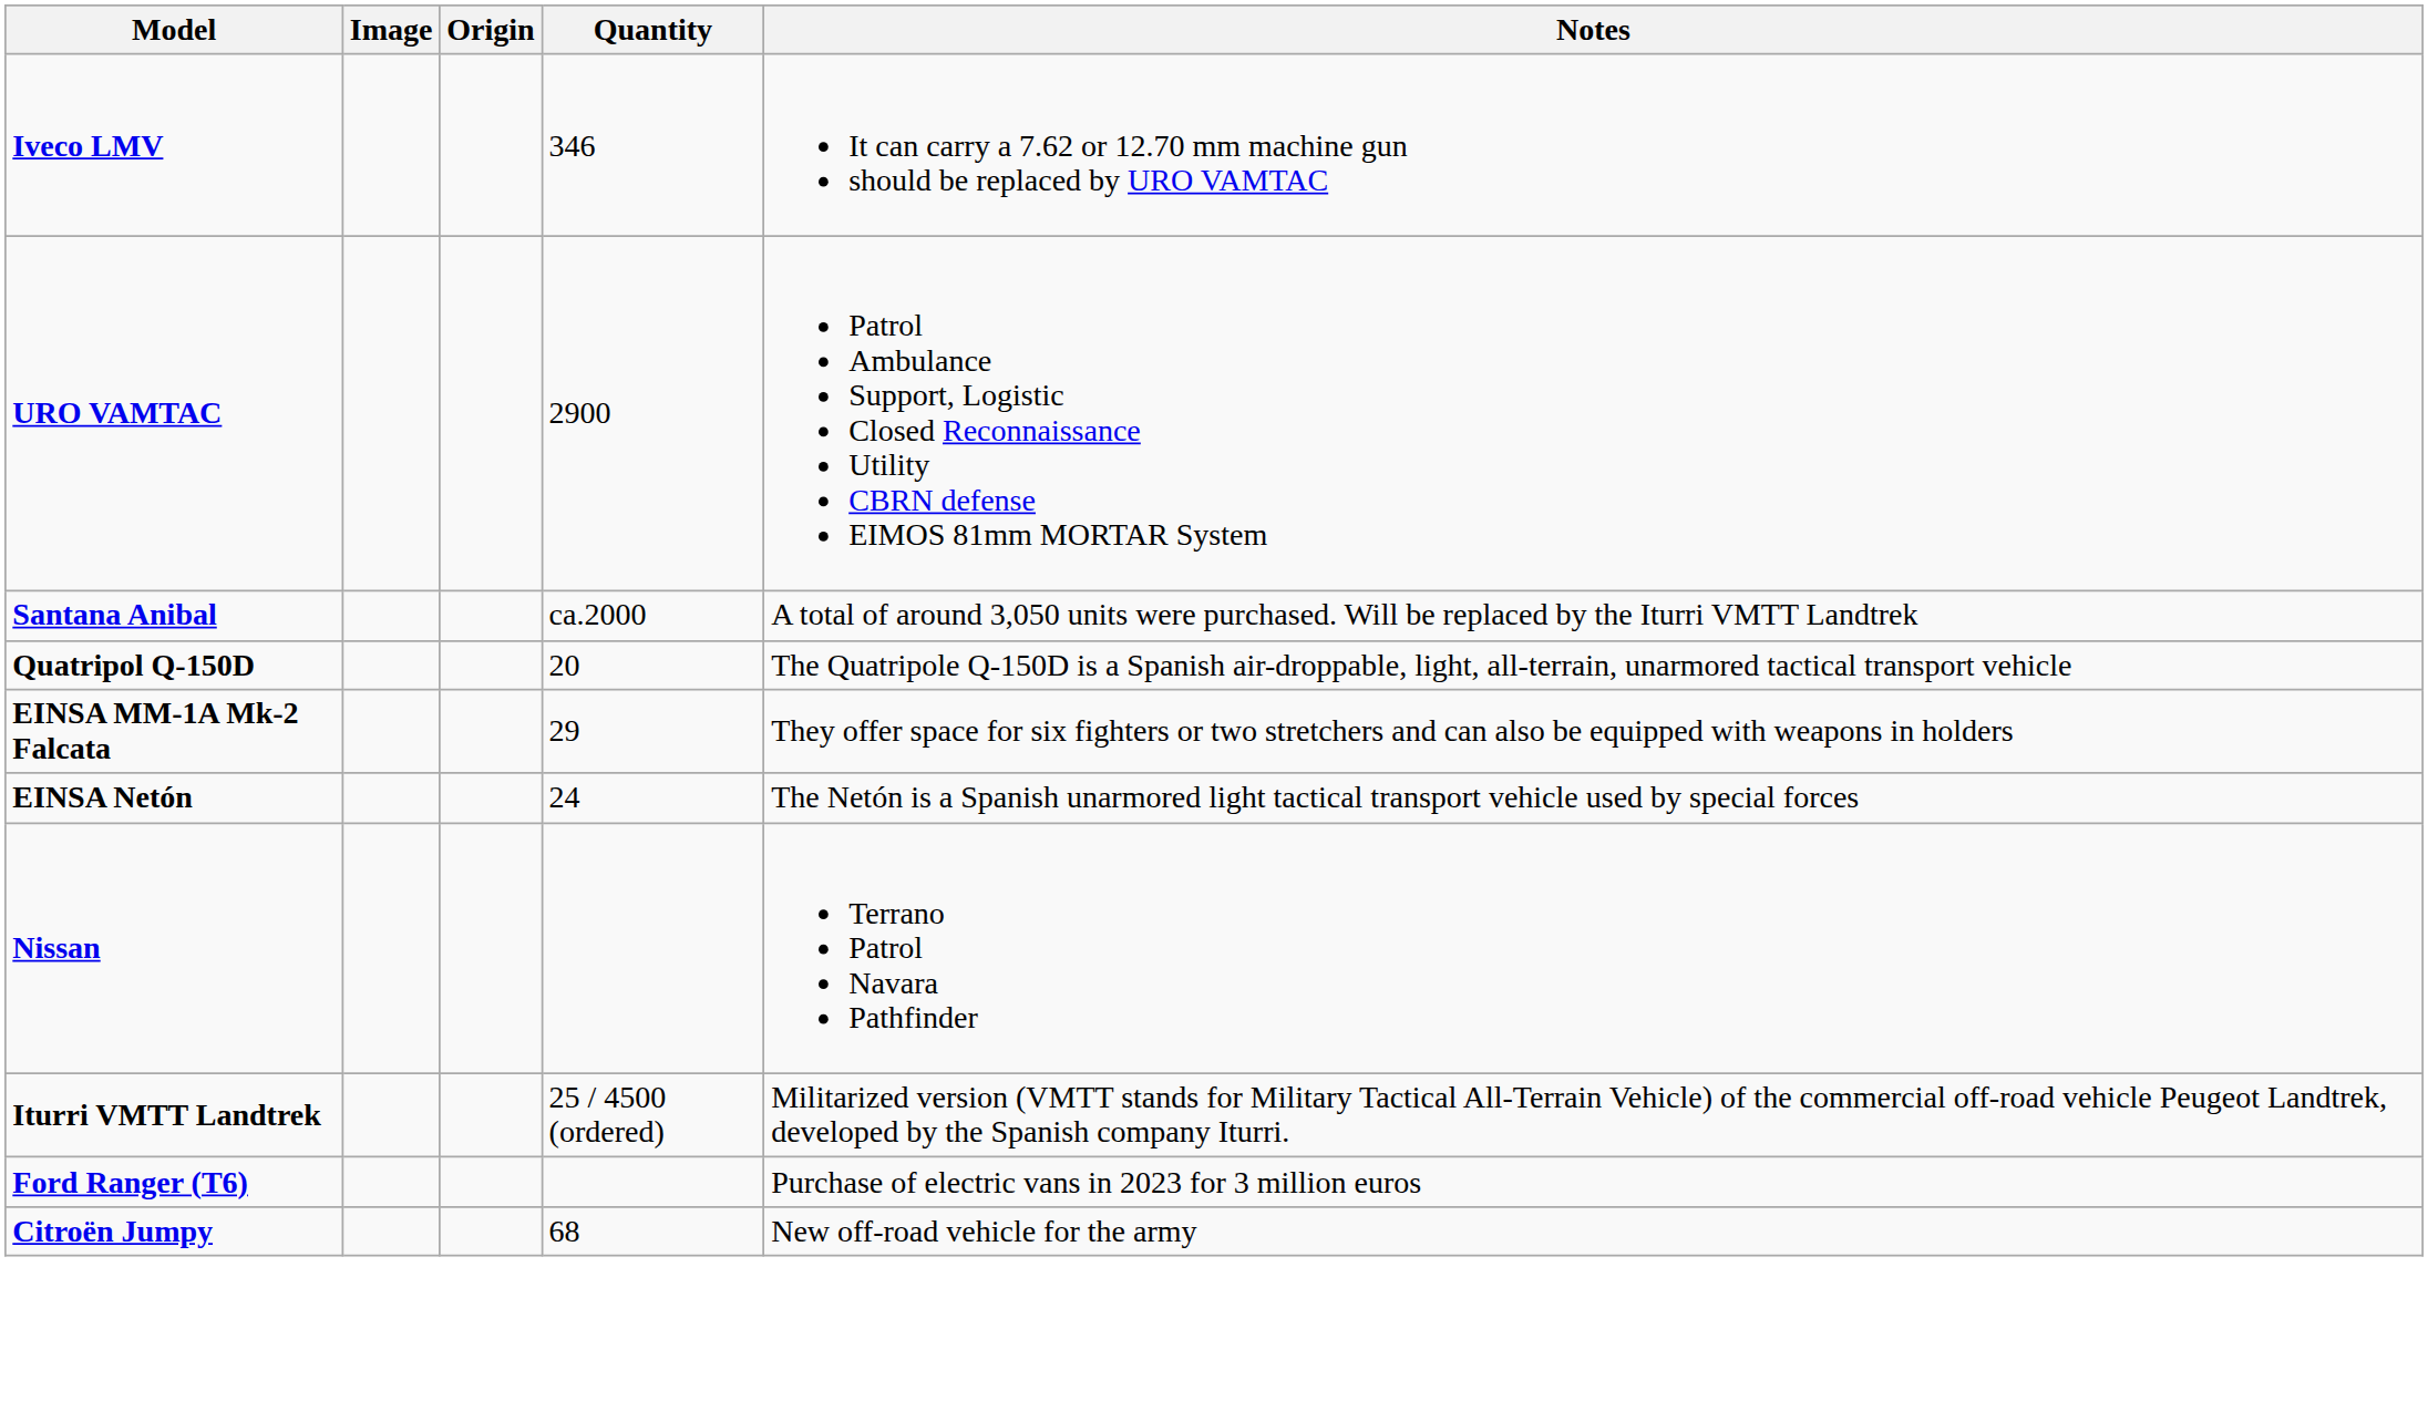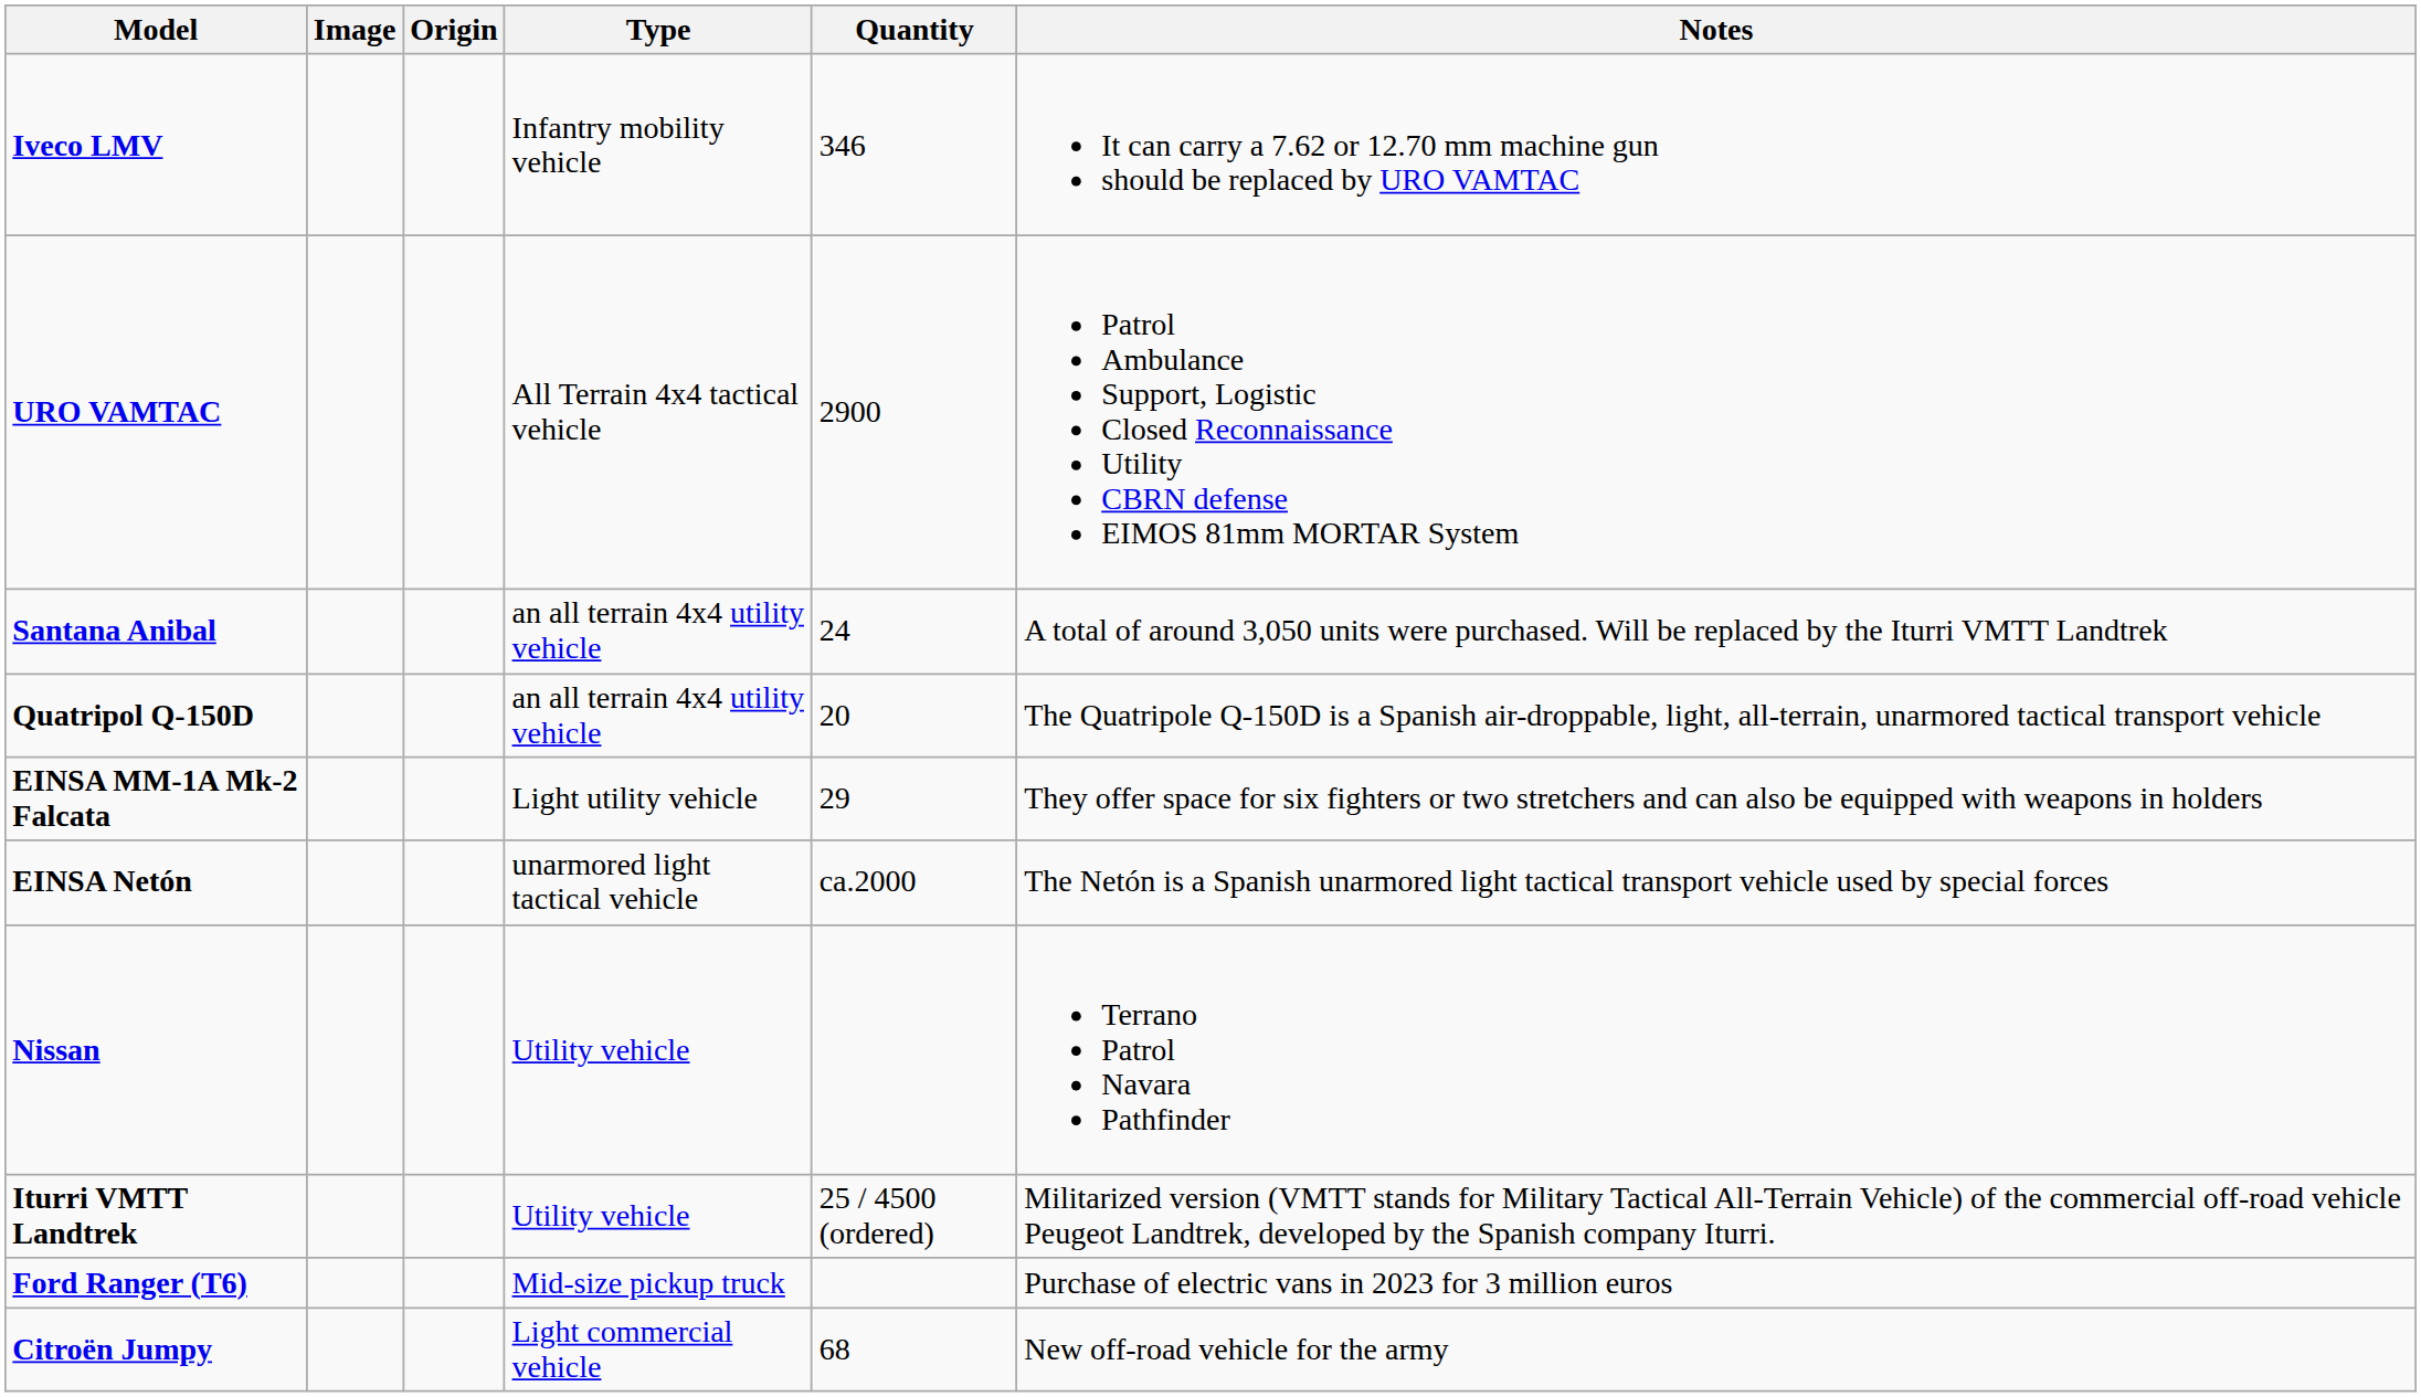 <table class="wikitable">
 <tr>
 <th>Model</th>
 <th>Image</th>
 <th>Origin</th>
+<th>Type</th>
 <th>Quantity</th>
 <th>Notes</th>
 </tr>
 <tr>
 <td><strong><a href='#'>Iveco LMV</a></strong></td>
 <td></td>
 <td></td>
+<td>Infantry mobility vehicle</td>
 <td>346</td>
 <td><br><ul><li>It can carry a 7.62 or 12.70 mm machine gun</li><li>should be replaced by <a href='#'>URO VAMTAC</a></li></ul></td>
 </tr>
 <tr>
 <td><strong><a href='#'>URO VAMTAC</a></strong></td>
 <td></td>
 <td></td>
+<td>All Terrain 4x4 tactical vehicle</td>
 <td>2900</td>
 <td><br><ul><li>Patrol</li><li>Ambulance</li><li>Support, Logistic</li><li>Closed <a href='#'>Reconnaissance</a></li><li>Utility</li><li><a href='#'>CBRN defense</a></li><li>EIMOS 81mm MORTAR System</li></ul></td>
 </tr>
 <tr>
 <td><strong><a href='#'>Santana Anibal</a></strong></td>
 <td></td>
 <td></td>
-<td>ca.2000</td>
+<td>an all terrain 4x4 <a href='#'>utility vehicle</a></td>
+<td>24</td>
 <td>A total of around 3,050 units were purchased. Will be replaced by the Iturri VMTT Landtrek</td>
 </tr>
 <tr>
 <td><strong>Quatripol Q-150D</strong></td>
 <td></td>
 <td></td>
+<td>an all terrain 4x4 <a href='#'>utility vehicle</a></td>
 <td>20</td>
 <td>The Quatripole Q-150D is a Spanish air-droppable, light, all-terrain, unarmored tactical transport vehicle</td>
 </tr>
 <tr>
 <td EINSA Falcata><strong>EINSA MM-1A Mk-2 Falcata</strong></td>
 <td></td>
 <td></td>
+<td>Light utility vehicle</td>
 <td>29</td>
 <td>They offer space for six fighters or two stretchers and can also be equipped with weapons in holders</td>
 </tr>
 <tr>
 <td><strong>EINSA Netón</strong></td>
 <td></td>
 <td></td>
-<td>24</td>
+<td>unarmored light tactical vehicle</td>
+<td>ca.2000</td>
 <td>The Netón is a Spanish unarmored light tactical transport vehicle used by special forces</td>
 </tr>
 <tr>
 <td><strong><a href='#'>Nissan</a></strong></td>
 <td></td>
 <td></td>
+<td><a href='#'>Utility vehicle</a></td>
 <td></td>
 <td><br><ul><li>Terrano</li><li>Patrol</li><li>Navara</li><li>Pathfinder</li></ul></td>
 </tr>
 <tr>
 <td><strong>Iturri VMTT Landtrek</strong></td>
 <td></td>
 <td></td>
+<td><a href='#'>Utility vehicle</a></td>
 <td>25 / 4500 (ordered)</td>
 <td>Militarized version (VMTT stands for Military Tactical All-Terrain Vehicle) of the commercial off-road vehicle Peugeot Landtrek, developed by the Spanish company Iturri.</td>
 </tr>
 <tr>
 <td><strong><a href='#'>Ford Ranger (T6)</a></strong></td>
 <td></td>
 <td></td>
+<td><a href='#'>Mid-size pickup truck</a></td>
 <td></td>
 <td>Purchase of electric vans in 2023 for 3 million euros</td>
 </tr>
 <tr>
 <td><strong><a href='#'>Citroën Jumpy</a></strong></td>
 <td></td>
 <td></td>
+<td><a href='#'>Light commercial vehicle</a></td>
 <td>68</td>
 <td>New off-road vehicle for the army</td>
 </tr>
 </table>
